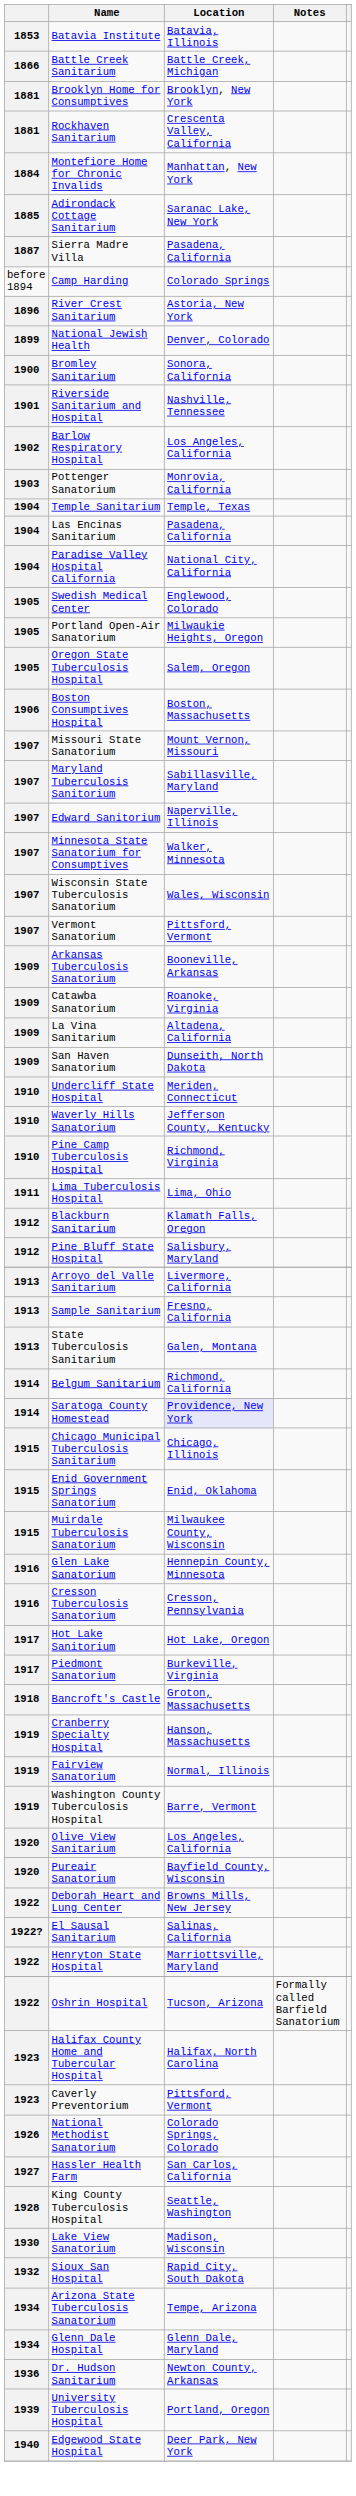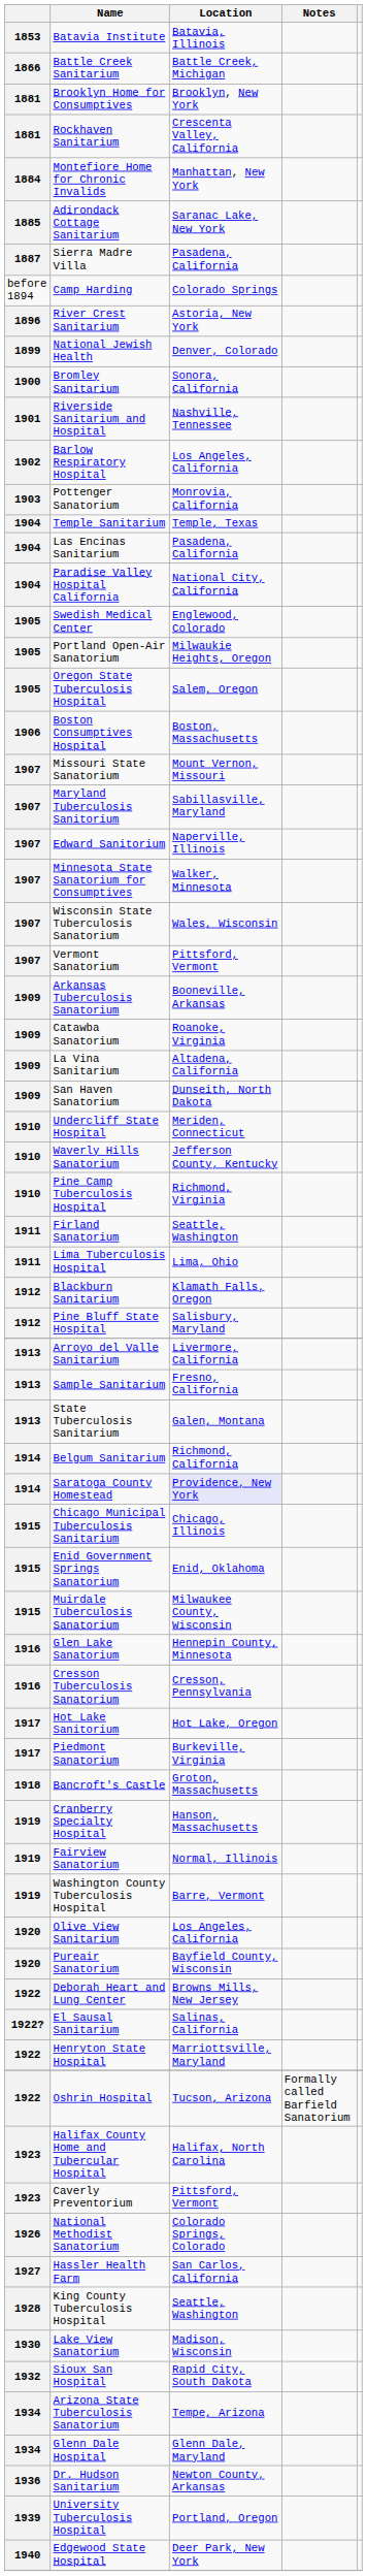 <table class="wikitable sortable plainrowheaders" style="width:68%">
 <tr>
 <th style="width:3%;"></th>
 <th style="width:30%;">Name</th>
 <th style="width:20%;">Location</th>
 <th style="width:10%">Notes</th>
 <th style="width:1%;" class="unsortable"></th>
 </tr>
 <tr>
 <th scope="row">1853</th>
 <td><a href='#'>Batavia Institute</a></td>
 <td><a href='#'>Batavia, Illinois</a></td>
 <td></td>
 <td style=text-align:center></td>
 </tr>
 <tr>
 <th scope="row">1866</th>
 <td><a href='#'>Battle Creek Sanitarium</a></td>
 <td><a href='#'>Battle Creek, Michigan</a></td>
 <td></td>
 <td style=text-align:Center></td>
 </tr>
 <tr>
 <th scope="row">1881</th>
 <td><a href='#'>Brooklyn Home for Consumptives</a></td>
 <td><a href='#'>Brooklyn</a>, <a href='#'>New York</a></td>
 <td></td>
 <td style="text-align:center;"></td>
 </tr>
 <tr>
 <th scope="row">1881</th>
 <td><a href='#'>Rockhaven Sanitarium</a></td>
 <td><a href='#'>Crescenta Valley, California</a></td>
 <td></td>
 <td style="text-align:center;"></td>
 </tr>
 <tr>
 <th scope="row">1884</th>
 <td><a href='#'>Montefiore Home for Chronic Invalids</a></td>
 <td><a href='#'>Manhattan</a>, <a href='#'>New York</a></td>
 <td></td>
 <td style=text-align:center></td>
 </tr>
 <tr>
 <th scope="row">1885</th>
 <td><a href='#'>Adirondack Cottage Sanitarium</a></td>
 <td><a href='#'>Saranac Lake, New York</a></td>
 <td></td>
 <td style=text-align:center></td>
 </tr>
 <tr>
 <th scope="row">1887</th>
 <td>Sierra Madre Villa</td>
 <td><a href='#'>Pasadena, California</a></td>
 <td></td>
 <td style=text-align:center></td>
 </tr>
 <tr>
 <td>before 1894</td>
 <td><a href='#'>Camp Harding</a></td>
 <td><a href='#'>Colorado Springs</a></td>
 <td></td>
 <td></td>
 </tr>
 <tr>
 <th scope="row">1896</th>
 <td><a href='#'>River Crest Sanitarium</a></td>
 <td><a href='#'>Astoria, New York</a></td>
 <td></td>
 <td style="text-align:Center"></td>
 </tr>
 <tr>
 <th scope="row">1899</th>
 <td><a href='#'>National Jewish Health</a></td>
 <td><a href='#'>Denver, Colorado</a></td>
 <td></td>
 <td style=text-align:center></td>
 </tr>
 <tr>
 <th scope="row">1900</th>
 <td><a href='#'>Bromley Sanitarium</a></td>
 <td><a href='#'>Sonora, California</a></td>
 <td></td>
 <td style=text-align:Center></td>
 </tr>
 <tr>
 <th scope="row">1901</th>
 <td><a href='#'>Riverside Sanitarium and Hospital</a></td>
 <td><a href='#'>Nashville, Tennessee</a></td>
 <td></td>
 <td style=text-align:center></td>
 </tr>
 <tr>
 <th scope="row">1902</th>
 <td><a href='#'>Barlow Respiratory Hospital</a></td>
 <td><a href='#'>Los Angeles, California</a></td>
 <td></td>
 <td style=text-align:center></td>
 </tr>
 <tr>
 <th scope="row">1903</th>
 <td>Pottenger Sanatorium</td>
 <td><a href='#'>Monrovia, California</a></td>
 <td></td>
 <td style=text-align:Center></td>
 </tr>
 <tr>
 <th scope="row">1904</th>
 <td><a href='#'>Temple Sanitarium</a></td>
 <td><a href='#'>Temple, Texas</a></td>
 <td></td>
 <td style=text-align:center></td>
 </tr>
 <tr>
 <th scope="row">1904</th>
 <td>Las Encinas Sanitarium</td>
 <td><a href='#'>Pasadena, California</a></td>
 <td></td>
 <td style=text-align:center></td>
 </tr>
 <tr>
 <th scope="row">1904</th>
 <td><a href='#'>Paradise Valley Hospital California</a></td>
 <td><a href='#'>National City, California</a></td>
 <td></td>
 <td style=text-align:center></td>
 </tr>
 <tr>
 <th scope="row">1905</th>
 <td><a href='#'>Swedish Medical Center</a></td>
 <td><a href='#'>Englewood, Colorado</a></td>
 <td></td>
 <td style=text-align:center></td>
 </tr>
 <tr>
 <th scope="row">1905</th>
 <td>Portland Open-Air Sanatorium</td>
 <td><a href='#'>Milwaukie Heights, Oregon</a></td>
 <td></td>
 <td style=text-align:center></td>
 </tr>
 <tr>
 <th scope="row">1905</th>
 <td><a href='#'>Oregon State Tuberculosis Hospital</a></td>
 <td><a href='#'>Salem, Oregon</a></td>
 <td></td>
 <td style=text-align:center></td>
 </tr>
 <tr>
 <th scope="row">1906</th>
 <td><a href='#'>Boston Consumptives Hospital</a></td>
 <td><a href='#'>Boston, Massachusetts</a></td>
 <td></td>
 <td style=text-align:center></td>
 </tr>
 <tr>
 <th scope="row">1907</th>
 <td>Missouri State Sanatorium</td>
 <td><a href='#'>Mount Vernon, Missouri</a></td>
 <td></td>
 <td style=text-align:center></td>
 </tr>
 <tr>
 <th scope="row">1907</th>
 <td><a href='#'>Maryland Tuberculosis Sanitorium</a></td>
 <td><a href='#'>Sabillasville, Maryland</a></td>
 <td></td>
 <td style=text-align:center></td>
 </tr>
 <tr>
 <th scope="row">1907</th>
 <td><a href='#'>Edward Sanitorium</a></td>
 <td><a href='#'>Naperville, Illinois</a></td>
 <td></td>
 <td style=text-align:center></td>
 </tr>
 <tr>
 <th scope="row">1907</th>
 <td><a href='#'>Minnesota State Sanatorium for Consumptives</a></td>
 <td><a href='#'>Walker, Minnesota</a></td>
 <td></td>
 <td style=text-align:center></td>
 </tr>
 <tr>
 <th scope="row">1907</th>
 <td>Wisconsin State Tuberculosis Sanatorium</td>
 <td><a href='#'>Wales, Wisconsin</a></td>
 <td></td>
 <td style="text-align:center;"></td>
 </tr>
 <tr>
 <th scope="row">1907</th>
 <td>Vermont Sanatorium</td>
 <td><a href='#'>Pittsford, Vermont</a></td>
 <td></td>
 <td style="text-align:center;"></td>
 </tr>
 <tr>
 <th scope="row">1909</th>
 <td><a href='#'>Arkansas Tuberculosis Sanatorium</a></td>
 <td><a href='#'>Booneville, Arkansas</a></td>
 <td></td>
 <td style=text-align:center></td>
 </tr>
 <tr>
 <th scope="row">1909</th>
 <td>Catawba Sanatorium</td>
 <td><a href='#'>Roanoke, Virginia</a></td>
 <td></td>
 <td style="text-align:center;"></td>
 </tr>
 <tr>
 <th scope="row">1909</th>
 <td>La Vina Sanitarium</td>
 <td><a href='#'>Altadena, California</a></td>
 <td></td>
 <td style=text-align:center></td>
 </tr>
 <tr>
 <th scope="row">1909</th>
 <td>San Haven Sanatorium</td>
 <td><a href='#'>Dunseith, North Dakota</a></td>
 <td></td>
 <td style="text-align:center;"></td>
 </tr>
 <tr>
 <th scope="row">1910</th>
 <td><a href='#'>Undercliff State Hospital</a></td>
 <td><a href='#'>Meriden, Connecticut</a></td>
 <td></td>
 <td style=text-align:center></td>
 </tr>
 <tr>
 <th scope="row">1910</th>
 <td><a href='#'>Waverly Hills Sanatorium</a></td>
 <td><a href='#'>Jefferson County, Kentucky</a></td>
 <td></td>
 <td style=text-align:center></td>
 </tr>
 <tr>
 <th scope="row">1910</th>
 <td><a href='#'>Pine Camp Tuberculosis Hospital</a></td>
 <td><a href='#'>Richmond, Virginia</a></td>
 <td></td>
 <td style=text-align:center></td>
+</tr>
+<tr>
+<th scope="row">1911</th>
+<td><a href='#'>Firland Sanatorium</a></td>
+<td><a href='#'>Seattle, Washington</a></td>
+<td></td>
+<td style="text-align:center;"></td>
 </tr>
 <tr>
 <th scope="row">1911</th>
 <td><a href='#'>Lima Tuberculosis Hospital</a></td>
 <td><a href='#'>Lima, Ohio</a></td>
 <td></td>
 <td></td>
 </tr>
 <tr>
 <th scope="row">1912</th>
 <td><a href='#'>Blackburn Sanitarium</a></td>
 <td><a href='#'>Klamath Falls, Oregon</a></td>
 <td></td>
 <td style=text-align:center></td>
 </tr>
 <tr>
 <th scope="row">1912</th>
 <td><a href='#'>Pine Bluff State Hospital</a></td>
 <td><a href='#'>Salisbury, Maryland</a></td>
 <td></td>
 <td style=text-align:center></td>
 </tr>
 <tr>
 </tr>
 <tr>
 <th scope="row">1913</th>
 <td><a href='#'>Arroyo del Valle Sanitarium</a></td>
 <td><a href='#'>Livermore, California</a></td>
 <td></td>
 <td style=text-align:center></td>
 </tr>
 <tr>
 <th scope="row">1913</th>
 <td><a href='#'>Sample Sanitarium</a></td>
 <td><a href='#'>Fresno, California</a></td>
 <td></td>
 <td style=text-align:center></td>
 </tr>
 <tr>
 <th scope="row">1913</th>
 <td>State Tuberculosis Sanitarium</td>
 <td><a href='#'>Galen, Montana</a></td>
 <td></td>
 <td style="text-align:center;"></td>
 </tr>
 <tr>
 <th scope="row">1914</th>
 <td><a href='#'>Belgum Sanitarium</a></td>
 <td><a href='#'>Richmond, California</a></td>
 <td></td>
 <td style=text-align:center></td>
 </tr>
 <tr>
 <th scope="row">1914</th>
 <td><a href='#'>Saratoga County Homestead</a></td>
 <td style="background: lavender;"><a href='#'>Providence, New York</a></td>
 <td></td>
 <td style=text-align:center></td>
 </tr>
 <tr>
 <th scope="row">1915</th>
 <td><a href='#'>Chicago Municipal Tuberculosis Sanitarium</a></td>
 <td><a href='#'>Chicago, Illinois</a></td>
 <td></td>
 <td style=text-align:center></td>
 </tr>
 <tr>
 <th scope="row">1915</th>
 <td><a href='#'>Enid Government Springs Sanatorium</a></td>
 <td><a href='#'>Enid, Oklahoma</a></td>
 <td></td>
 <td style=text-align:center></td>
 </tr>
 <tr>
 <th scope="row">1915</th>
 <td><a href='#'>Muirdale Tuberculosis Sanatorium</a></td>
 <td><a href='#'>Milwaukee County, Wisconsin</a></td>
 <td></td>
 <td style=text-align:center></td>
 </tr>
 <tr>
 <th scope="row">1916</th>
 <td><a href='#'>Glen Lake Sanatorium</a></td>
 <td><a href='#'>Hennepin County, Minnesota</a></td>
 <td></td>
 <td style=text-align:center></td>
 </tr>
 <tr>
 <th scope="row">1916</th>
 <td><a href='#'>Cresson Tuberculosis Sanatorium</a></td>
 <td><a href='#'>Cresson, Pennsylvania</a></td>
 <td></td>
 <td style=text-align:center></td>
 </tr>
 <tr>
 <th scope="row">1917</th>
 <td><a href='#'>Hot Lake Sanitorium</a></td>
 <td><a href='#'>Hot Lake, Oregon</a></td>
 <td></td>
 <td style=text-align:center></td>
 </tr>
 <tr>
 <th scope="row">1917</th>
 <td><a href='#'>Piedmont Sanatorium</a></td>
 <td><a href='#'>Burkeville, Virginia</a></td>
 <td></td>
 <td style=text-align:center></td>
 </tr>
 <tr>
 <th scope="row">1918</th>
 <td><a href='#'>Bancroft's Castle</a></td>
 <td><a href='#'>Groton, Massachusetts</a></td>
 <td></td>
 <td style=text-align:center></td>
 </tr>
 <tr>
 <th scope="row">1919</th>
 <td><a href='#'>Cranberry Specialty Hospital</a></td>
 <td><a href='#'>Hanson, Massachusetts</a></td>
 <td></td>
 <td style=text-align:center></td>
 </tr>
 <tr>
 <th scope="row">1919</th>
 <td><a href='#'>Fairview Sanatorium</a></td>
 <td><a href='#'>Normal, Illinois</a></td>
 <td></td>
 <td style=text-align:center></td>
 </tr>
 <tr>
 <th scope="row">1919</th>
 <td>Washington County Tuberculosis Hospital</td>
 <td><a href='#'>Barre, Vermont</a></td>
 <td></td>
 <td style="text-align:center;"></td>
 </tr>
 <tr>
 <th scope="row">1920</th>
 <td><a href='#'>Olive View Sanitarium</a></td>
 <td><a href='#'>Los Angeles, California</a></td>
 <td></td>
 <td style=text-align:center></td>
 </tr>
 <tr>
 <th scope="row">1920</th>
 <td><a href='#'>Pureair Sanatorium</a></td>
 <td><a href='#'>Bayfield County, Wisconsin</a></td>
 <td></td>
 <td style=text-align:center></td>
 </tr>
 <tr>
 <th scope="row">1922</th>
 <td><a href='#'>Deborah Heart and Lung Center</a></td>
 <td><a href='#'>Browns Mills, New Jersey</a></td>
 <td></td>
 <td style=text-align:center></td>
 </tr>
 <tr>
 <th scope="row">1922?</th>
 <td><a href='#'>El Sausal Sanitarium</a></td>
 <td><a href='#'>Salinas, California</a></td>
 <td></td>
 <td style=text-align:center></td>
 </tr>
 <tr>
 <th scope="row">1922</th>
 <td><a href='#'>Henryton State Hospital</a></td>
 <td><a href='#'>Marriottsville, Maryland</a></td>
 <td></td>
 <td style=text-align:center></td>
 </tr>
 <tr>
 </tr>
 <tr>
 <th scope="row">1922</th>
 <td><a href='#'>Oshrin Hospital</a></td>
 <td><a href='#'>Tucson, Arizona</a></td>
 <td>Formally called Barfield Sanatorium</td>
 <td style=text-align:center></td>
 </tr>
 <tr>
 <th scope="row">1923</th>
 <td><a href='#'>Halifax County Home and Tubercular Hospital</a></td>
 <td><a href='#'>Halifax, North Carolina</a></td>
 <td></td>
 <td style=text-align:center></td>
 </tr>
 <tr>
 <th scope="row">1923</th>
 <td>Caverly Preventorium</td>
 <td><a href='#'>Pittsford, Vermont</a></td>
 <td></td>
 <td style="text-align:center;"></td>
 </tr>
 <tr>
 <th scope="row">1926</th>
 <td><a href='#'>National Methodist Sanatorium</a></td>
 <td><a href='#'>Colorado Springs, Colorado</a></td>
 <td></td>
 <td style=text-align:center></td>
 </tr>
 <tr>
 <th scope="row">1927</th>
 <td><a href='#'>Hassler Health Farm</a></td>
 <td><a href='#'>San Carlos, California</a></td>
 <td></td>
 </tr>
 <tr>
 <th scope="row">1928</th>
 <td>King County Tuberculosis Hospital</td>
 <td><a href='#'>Seattle, Washington</a></td>
 <td></td>
 <td style=text-align:center></td>
 </tr>
 <tr>
 <th scope="row">1930</th>
 <td><a href='#'>Lake View Sanatorium</a></td>
 <td><a href='#'>Madison, Wisconsin</a></td>
 <td></td>
 <td style=text-align:center></td>
 </tr>
 <tr>
 <th scope="row">1932</th>
 <td><a href='#'>Sioux San Hospital</a></td>
 <td><a href='#'>Rapid City, South Dakota</a></td>
 <td></td>
 <td style=text-align:center></td>
 </tr>
 <tr>
 <th scope="row">1934</th>
 <td><a href='#'>Arizona State Tuberculosis Sanatorium</a></td>
 <td><a href='#'>Tempe, Arizona</a></td>
 <td></td>
 <td style="text-align:center;"></td>
 </tr>
 <tr>
 <th scope="row">1934</th>
 <td><a href='#'>Glenn Dale Hospital</a></td>
 <td><a href='#'>Glenn Dale, Maryland</a></td>
 <td></td>
 <td style=text-align:center></td>
 </tr>
 <tr>
 <th scope="row">1936</th>
 <td><a href='#'>Dr. Hudson Sanitarium</a></td>
 <td><a href='#'>Newton County, Arkansas</a></td>
 <td></td>
 <td style=text-align:center></td>
 </tr>
 <tr>
 <th scope="row">1939</th>
 <td><a href='#'>University Tuberculosis Hospital</a></td>
 <td><a href='#'>Portland, Oregon</a></td>
 <td></td>
 <td style=text-align:center></td>
 </tr>
 <tr>
 <th scope="row">1940</th>
 <td><a href='#'>Edgewood State Hospital</a></td>
 <td><a href='#'>Deer Park, New York</a></td>
 <td></td>
 <td style=text-align:center></td>
 </tr>
 <tr>
 </tr>
 </table>
